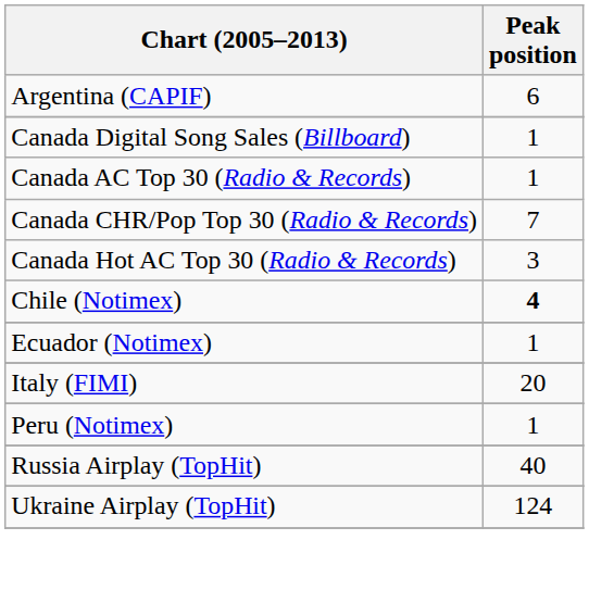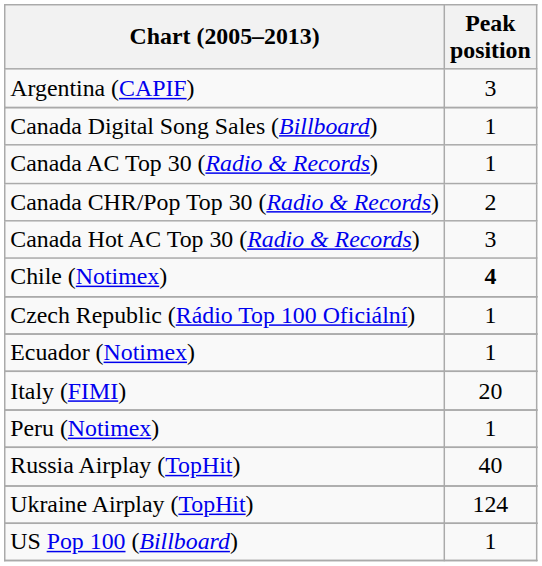 <table class="wikitable sortable">
 <tr>
 <th>Chart (2005–2013)</th>
 <th>Peak<br>position</th>
 </tr>
 <tr>
 <td>Argentina (<a href='#'>CAPIF</a>)</td>
-<td style="text-align:center;">6</td>
+<td style="text-align:center;">3</td>
 </tr>
 <tr>
 </tr>
 <tr>
 </tr>
 <tr>
 </tr>
 <tr>
 </tr>
 <tr>
 <td>Canada Digital Song Sales (<em><a href='#'>Billboard</a></em>)</td>
 <td style="text-align:center;">1</td>
 </tr>
 <tr>
 <td>Canada AC Top 30 (<em><a href='#'>Radio & Records</a></em>)</td>
 <td style="text-align:center;">1</td>
 </tr>
 <tr>
 <td>Canada CHR/Pop Top 30 (<em><a href='#'>Radio & Records</a></em>)</td>
-<td style="text-align:center;">7</td>
+<td style="text-align:center;">2</td>
 </tr>
 <tr>
 <td>Canada Hot AC Top 30 (<em><a href='#'>Radio & Records</a></em>)</td>
 <td style="text-align:center;">3</td>
 </tr>
 <tr>
 <td>Chile (<a href='#'>Notimex</a>)</td>
 <td style="text-align:center;"><strong>4</strong></td>
 </tr>
 <tr>
+</tr>
+<tr>
+<td>Czech Republic (<a href='#'>Rádio Top 100 Oficiální</a>)</td>
+<td style="text-align:center;">1</td>
 </tr>
 <tr>
 </tr>
 <tr>
 <td>Ecuador (<a href='#'>Notimex</a>)</td>
 <td style="text-align:center;">1</td>
 </tr>
 <tr>
 </tr>
 <tr>
 </tr>
 <tr>
 </tr>
 <tr>
 </tr>
 <tr>
 <td>Italy (<a href='#'>FIMI</a>)</td>
 <td align="center">20</td>
 </tr>
 <tr>
 </tr>
 <tr>
 </tr>
 <tr>
 </tr>
 <tr>
 </tr>
 <tr>
 <td>Peru (<a href='#'>Notimex</a>)</td>
 <td style="text-align:center;">1</td>
 </tr>
 <tr>
 </tr>
 <tr>
 <td>Russia Airplay (<a href='#'>TopHit</a>)</td>
 <td style="text-align:center;">40</td>
 </tr>
 <tr>
 </tr>
 <tr>
 </tr>
 <tr>
 </tr>
 <tr>
 </tr>
 <tr>
 </tr>
 <tr>
 <td>Ukraine Airplay (<a href='#'>TopHit</a>)</td>
 <td style="text-align:center;">124</td>
 </tr>
 <tr>
 </tr>
 <tr>
 </tr>
 <tr>
 </tr>
 <tr>
 </tr>
 <tr>
+<td>US <a href='#'>Pop 100</a> (<em><a href='#'>Billboard</a></em>)</td>
+<td style="text-align:center;">1</td>
+</tr>
+<tr>
 </tr>
 </table>
